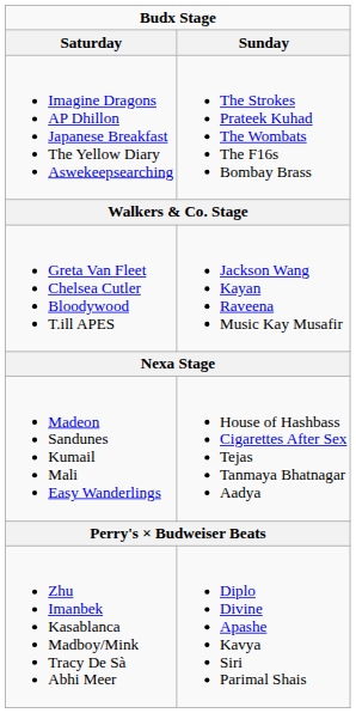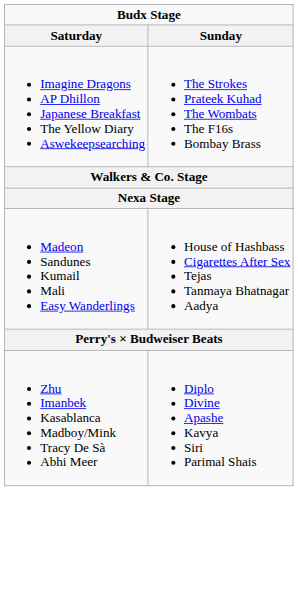 <table class="wikitable">
 <tr>
 <td colspan="2" align="center"><strong>Budx Stage</strong></td>
 </tr>
 <tr>
 <th>Saturday</th>
 <th>Sunday</th>
 </tr>
 <tr valign="top">
 <td><br><ul><li><a href='#'>Imagine Dragons</a></li><li><a href='#'>AP Dhillon</a></li><li><a href='#'>Japanese Breakfast</a></li><li>The Yellow Diary</li><li><a href='#'>Aswekeepsearching</a></li></ul></td>
 <td><br><ul><li><a href='#'>The Strokes</a></li><li><a href='#'>Prateek Kuhad</a></li><li><a href='#'>The Wombats</a></li><li>The F16s</li><li>Bombay Brass</li></ul></td>
 </tr>
 <tr>
 <th colspan="2">Walkers & Co. Stage</th>
-</tr>
-<tr valign="top">
-<td><br><ul><li><a href='#'>Greta Van Fleet</a></li><li><a href='#'>Chelsea Cutler</a></li><li><a href='#'>Bloodywood</a></li><li>T.ill APES</li></ul></td>
-<td><br><ul><li><a href='#'>Jackson Wang</a></li><li><a href='#'>Kayan</a></li><li><a href='#'>Raveena</a></li><li>Music Kay Musafir</li></ul></td>
 </tr>
 <tr>
 <th colspan="2">Nexa Stage</th>
 </tr>
 <tr valign="top">
 <td><br><ul><li><a href='#'>Madeon</a></li><li>Sandunes</li><li>Kumail</li><li>Mali</li><li><a href='#'>Easy Wanderlings</a></li></ul></td>
 <td><br><ul><li>House of Hashbass</li><li><a href='#'>Cigarettes After Sex</a></li><li>Tejas</li><li>Tanmaya Bhatnagar</li><li>Aadya</li></ul></td>
 </tr>
 <tr>
 <th colspan="2">Perry's × Budweiser Beats</th>
 </tr>
 <tr valign="top">
 <td><br><ul><li><a href='#'>Zhu</a></li><li><a href='#'>Imanbek</a></li><li>Kasablanca</li><li>Madboy/Mink</li><li>Tracy De Sà</li><li>Abhi Meer</li></ul></td>
 <td><br><ul><li><a href='#'>Diplo</a></li><li><a href='#'>Divine</a></li><li><a href='#'>Apashe</a></li><li>Kavya</li><li>Siri</li><li>Parimal Shais</li></ul></td>
 </tr>
 </table>
